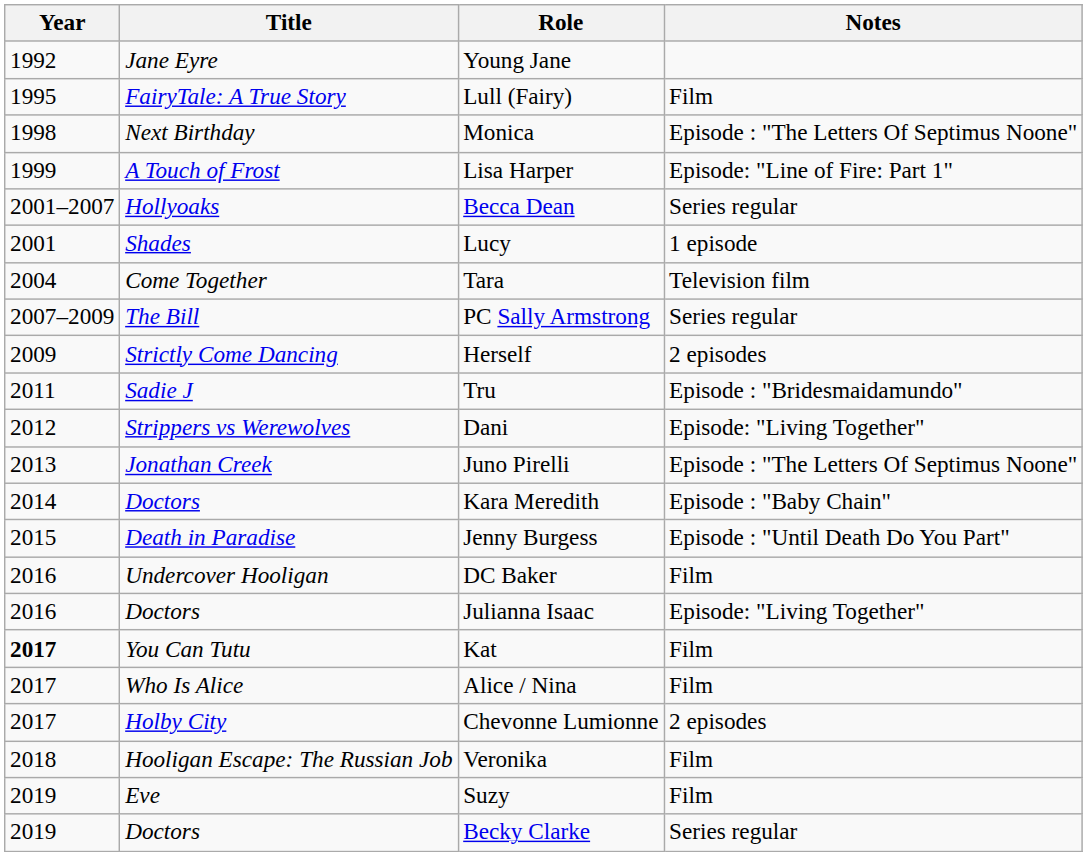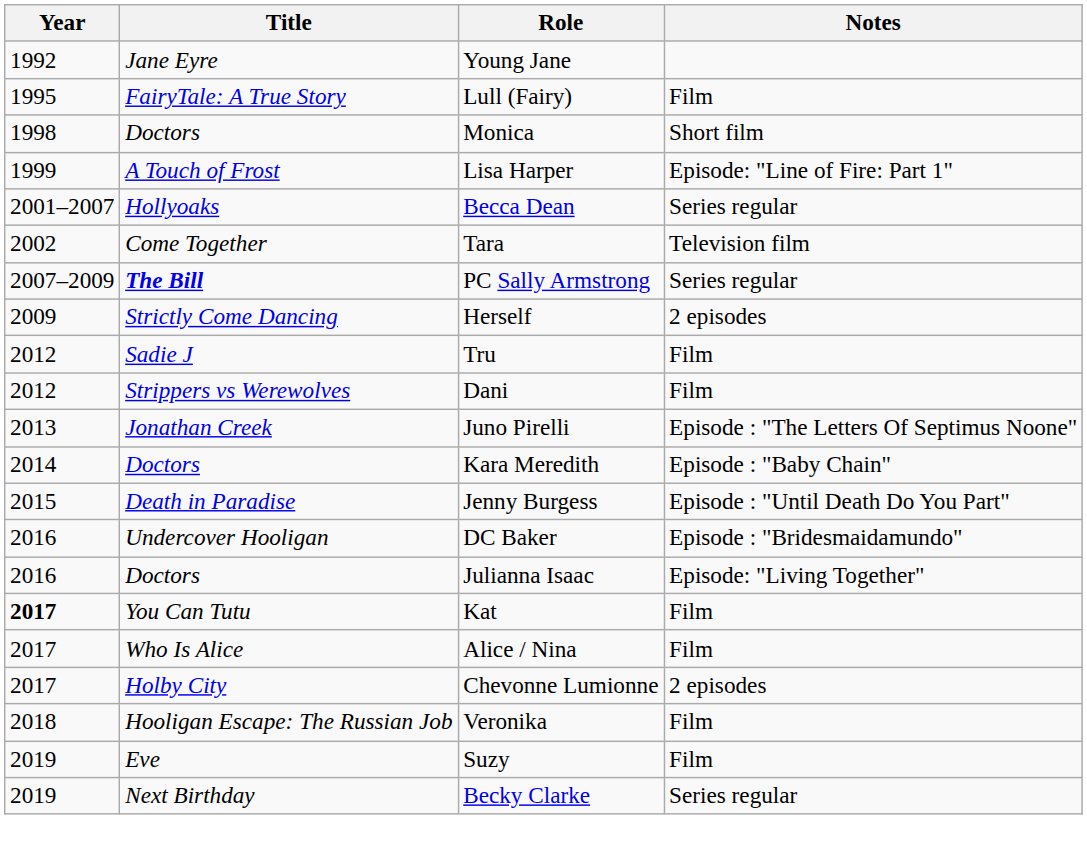 <table class="wikitable">
 <tr>
 <th>Year</th>
 <th>Title</th>
 <th>Role</th>
 <th>Notes</th>
 </tr>
 <tr>
 <td>1992</td>
 <td><em>Jane Eyre</em></td>
 <td>Young Jane</td>
 <td></td>
 </tr>
 <tr>
 <td>1995</td>
 <td><em><a href='#'>FairyTale: A True Story</a></em></td>
 <td>Lull (Fairy)</td>
 <td>Film</td>
 </tr>
 <tr>
 <td>1998</td>
-<td><em>Next Birthday</em></td>
+<td><em>Doctors</em></td>
 <td>Monica</td>
-<td>Episode : "The Letters Of Septimus Noone"</td>
+<td>Short film</td>
 </tr>
 <tr>
 <td>1999</td>
 <td><em><a href='#'>A Touch of Frost</a></em></td>
 <td>Lisa Harper</td>
 <td>Episode: "Line of Fire: Part 1"</td>
 </tr>
 <tr>
 <td>2001–2007</td>
 <td><em><a href='#'>Hollyoaks</a></em></td>
 <td><a href='#'>Becca Dean</a></td>
 <td>Series regular</td>
 </tr>
 <tr>
-<td>2001</td>
-<td><em><a href='#'>Shades</a></em></td>
-<td>Lucy</td>
-<td>1 episode</td>
-</tr>
-<tr>
-<td>2004</td>
+<td>2002</td>
 <td><em>Come Together</em></td>
 <td>Tara</td>
 <td>Television film</td>
 </tr>
 <tr>
 <td>2007–2009</td>
-<td><em><a href='#'>The Bill</a></em></td>
+<td><strong><em><a href='#'>The Bill</a></em></strong></td>
 <td>PC <a href='#'>Sally Armstrong</a></td>
 <td>Series regular</td>
 </tr>
 <tr>
 <td>2009</td>
 <td><em><a href='#'>Strictly Come Dancing</a></em></td>
 <td>Herself</td>
 <td>2 episodes</td>
 </tr>
 <tr>
-<td>2011</td>
+<td>2012</td>
 <td><em><a href='#'>Sadie J</a></em></td>
 <td>Tru</td>
-<td>Episode : "Bridesmaidamundo"</td>
+<td>Film</td>
 </tr>
 <tr>
 <td>2012</td>
 <td><em><a href='#'>Strippers vs Werewolves</a></em></td>
 <td>Dani</td>
-<td>Episode: "Living Together"</td>
+<td>Film</td>
 </tr>
 <tr>
 <td>2013</td>
 <td><em><a href='#'>Jonathan Creek</a></em></td>
 <td>Juno Pirelli</td>
 <td>Episode : "The Letters Of Septimus Noone"</td>
 </tr>
 <tr>
 <td>2014</td>
 <td><em><a href='#'>Doctors</a></em></td>
 <td>Kara Meredith</td>
 <td>Episode : "Baby Chain"</td>
 </tr>
 <tr>
 <td>2015</td>
 <td><em><a href='#'>Death in Paradise</a></em></td>
 <td>Jenny Burgess</td>
 <td>Episode : "Until Death Do You Part"</td>
 </tr>
 <tr>
 <td>2016</td>
 <td><em>Undercover Hooligan</em></td>
 <td>DC Baker</td>
-<td>Film</td>
+<td>Episode : "Bridesmaidamundo"</td>
 </tr>
 <tr>
 <td>2016</td>
 <td><em>Doctors</em></td>
 <td>Julianna Isaac</td>
 <td>Episode: "Living Together"</td>
 </tr>
 <tr>
 <td><strong>2017</strong></td>
 <td><em>You Can Tutu</em></td>
 <td>Kat</td>
 <td>Film</td>
 </tr>
 <tr>
 <td>2017</td>
 <td><em>Who Is Alice</em></td>
 <td>Alice / Nina</td>
 <td>Film</td>
 </tr>
 <tr>
 <td>2017</td>
 <td><em><a href='#'>Holby City</a></em></td>
 <td>Chevonne Lumionne</td>
 <td>2 episodes</td>
 </tr>
 <tr>
 <td>2018</td>
 <td><em>Hooligan Escape: The Russian Job</em></td>
 <td>Veronika</td>
 <td>Film</td>
 </tr>
 <tr>
 <td>2019</td>
 <td><em>Eve</em></td>
 <td>Suzy</td>
 <td>Film</td>
 </tr>
 <tr>
 <td>2019</td>
-<td><em>Doctors</em></td>
+<td><em>Next Birthday</em></td>
 <td><a href='#'>Becky Clarke</a></td>
 <td>Series regular</td>
 </tr>
 </table>
